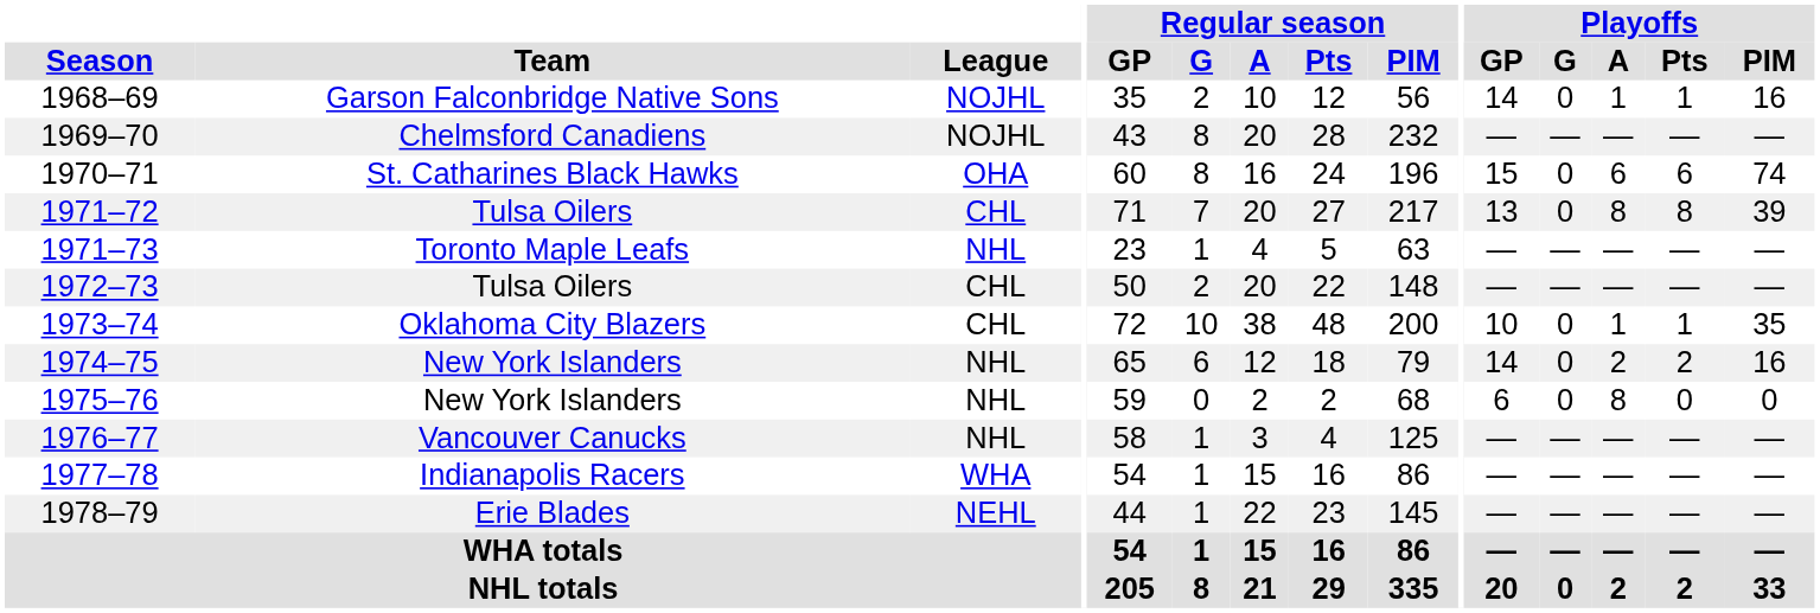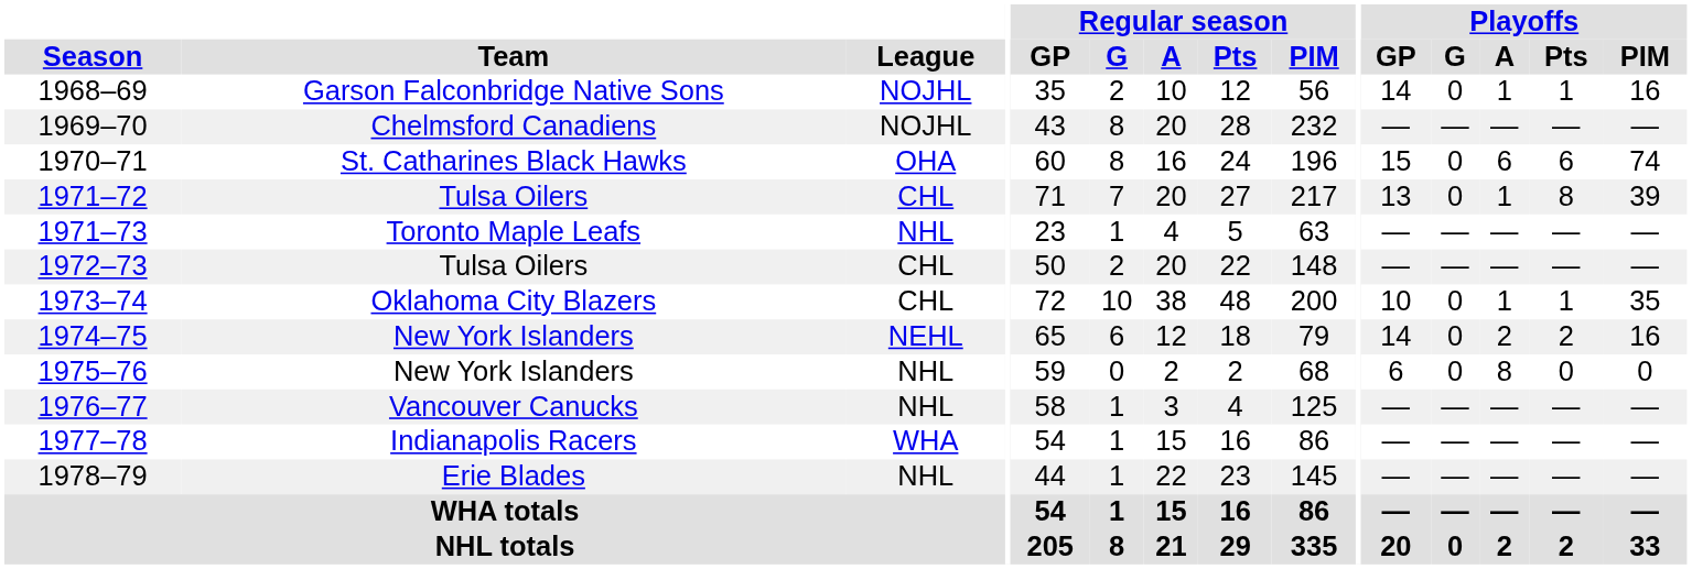 <table border="0" cellpadding="1" cellspacing="0" style="text-align:center; width:60em">
 <tr bgcolor="#e0e0e0">
 <th colspan="3" bgcolor="#ffffff"></th>
 <th rowspan="100" bgcolor="#ffffff"></th>
 <th colspan="5"><a href='#'>Regular season</a></th>
 <th rowspan="100" bgcolor="#ffffff"></th>
 <th colspan="5"><a href='#'>Playoffs</a></th>
 </tr>
 <tr bgcolor="#e0e0e0">
 <th><a href='#'>Season</a></th>
 <th>Team</th>
 <th>League</th>
 <th>GP</th>
 <th><a href='#'>G</a></th>
 <th><a href='#'>A</a></th>
 <th><a href='#'>Pts</a></th>
 <th><a href='#'>PIM</a></th>
 <th>GP</th>
 <th>G</th>
 <th>A</th>
 <th>Pts</th>
 <th>PIM</th>
 </tr>
 <tr>
 <td>1968–69</td>
 <td><a href='#'>Garson Falconbridge Native Sons</a></td>
 <td><a href='#'>NOJHL</a></td>
 <td>35</td>
 <td>2</td>
 <td>10</td>
 <td>12</td>
 <td>56</td>
 <td>14</td>
 <td>0</td>
 <td>1</td>
 <td>1</td>
 <td>16</td>
 </tr>
 <tr bgcolor="#f0f0f0">
 <td>1969–70</td>
 <td><a href='#'>Chelmsford Canadiens</a></td>
 <td>NOJHL</td>
 <td>43</td>
 <td>8</td>
 <td>20</td>
 <td>28</td>
 <td>232</td>
 <td>—</td>
 <td>—</td>
 <td>—</td>
 <td>—</td>
 <td>—</td>
 </tr>
 <tr>
 <td>1970–71</td>
 <td><a href='#'>St. Catharines Black Hawks</a></td>
 <td><a href='#'>OHA</a></td>
 <td>60</td>
 <td>8</td>
 <td>16</td>
 <td>24</td>
 <td>196</td>
 <td>15</td>
 <td>0</td>
 <td>6</td>
 <td>6</td>
 <td>74</td>
 </tr>
 <tr bgcolor="#f0f0f0">
 <td><a href='#'>1971–72</a></td>
 <td><a href='#'>Tulsa Oilers</a></td>
 <td><a href='#'>CHL</a></td>
 <td>71</td>
 <td>7</td>
 <td>20</td>
 <td>27</td>
 <td>217</td>
 <td>13</td>
 <td>0</td>
-<td>8</td>
+<td>1</td>
 <td>8</td>
 <td>39</td>
 </tr>
 <tr>
 <td><a href='#'>1971–73</a></td>
 <td><a href='#'>Toronto Maple Leafs</a></td>
 <td><a href='#'>NHL</a></td>
 <td>23</td>
 <td>1</td>
 <td>4</td>
 <td>5</td>
 <td>63</td>
 <td>—</td>
 <td>—</td>
 <td>—</td>
 <td>—</td>
 <td>—</td>
 </tr>
 <tr bgcolor="#f0f0f0">
 <td><a href='#'>1972–73</a></td>
 <td>Tulsa Oilers</td>
 <td>CHL</td>
 <td>50</td>
 <td>2</td>
 <td>20</td>
 <td>22</td>
 <td>148</td>
 <td>—</td>
 <td>—</td>
 <td>—</td>
 <td>—</td>
 <td>—</td>
 </tr>
 <tr>
 <td><a href='#'>1973–74</a></td>
 <td><a href='#'>Oklahoma City Blazers</a></td>
 <td>CHL</td>
 <td>72</td>
 <td>10</td>
 <td>38</td>
 <td>48</td>
 <td>200</td>
 <td>10</td>
 <td>0</td>
 <td>1</td>
 <td>1</td>
 <td>35</td>
 </tr>
 <tr bgcolor="#f0f0f0">
 <td><a href='#'>1974–75</a></td>
 <td><a href='#'>New York Islanders</a></td>
-<td>NHL</td>
+<td><a href='#'>NEHL</a></td>
 <td>65</td>
 <td>6</td>
 <td>12</td>
 <td>18</td>
 <td>79</td>
 <td>14</td>
 <td>0</td>
 <td>2</td>
 <td>2</td>
 <td>16</td>
 </tr>
 <tr>
 <td><a href='#'>1975–76</a></td>
 <td>New York Islanders</td>
 <td>NHL</td>
 <td>59</td>
 <td>0</td>
 <td>2</td>
 <td>2</td>
 <td>68</td>
 <td>6</td>
 <td>0</td>
 <td>8</td>
 <td>0</td>
 <td>0</td>
 </tr>
 <tr bgcolor="#f0f0f0">
 <td><a href='#'>1976–77</a></td>
 <td><a href='#'>Vancouver Canucks</a></td>
 <td>NHL</td>
 <td>58</td>
 <td>1</td>
 <td>3</td>
 <td>4</td>
 <td>125</td>
 <td>—</td>
 <td>—</td>
 <td>—</td>
 <td>—</td>
 <td>—</td>
 </tr>
 <tr>
 <td><a href='#'>1977–78</a></td>
 <td><a href='#'>Indianapolis Racers</a></td>
 <td><a href='#'>WHA</a></td>
 <td>54</td>
 <td>1</td>
 <td>15</td>
 <td>16</td>
 <td>86</td>
 <td>—</td>
 <td>—</td>
 <td>—</td>
 <td>—</td>
 <td>—</td>
 </tr>
 <tr bgcolor="#f0f0f0">
 <td>1978–79</td>
 <td><a href='#'>Erie Blades</a></td>
-<td><a href='#'>NEHL</a></td>
+<td>NHL</td>
 <td>44</td>
 <td>1</td>
 <td>22</td>
 <td>23</td>
 <td>145</td>
 <td>—</td>
 <td>—</td>
 <td>—</td>
 <td>—</td>
 <td>—</td>
 </tr>
 <tr bgcolor="#e0e0e0">
 <th colspan="3">WHA totals</th>
 <th>54</th>
 <th>1</th>
 <th>15</th>
 <th>16</th>
 <th>86</th>
 <th>—</th>
 <th>—</th>
 <th>—</th>
 <th>—</th>
 <th>—</th>
 </tr>
 <tr bgcolor="#e0e0e0">
 <th colspan="3">NHL totals</th>
 <th>205</th>
 <th>8</th>
 <th>21</th>
 <th>29</th>
 <th>335</th>
 <th>20</th>
 <th>0</th>
 <th>2</th>
 <th>2</th>
 <th>33</th>
 </tr>
 </table>
